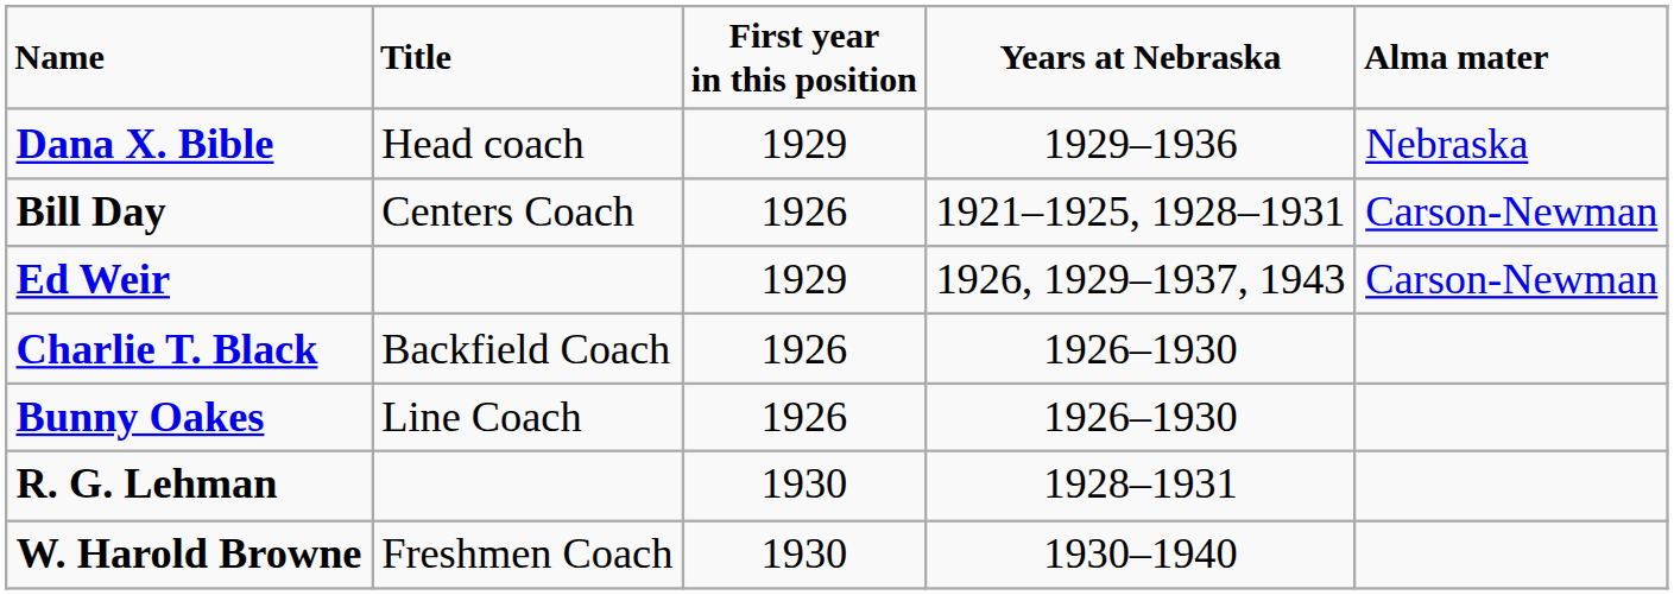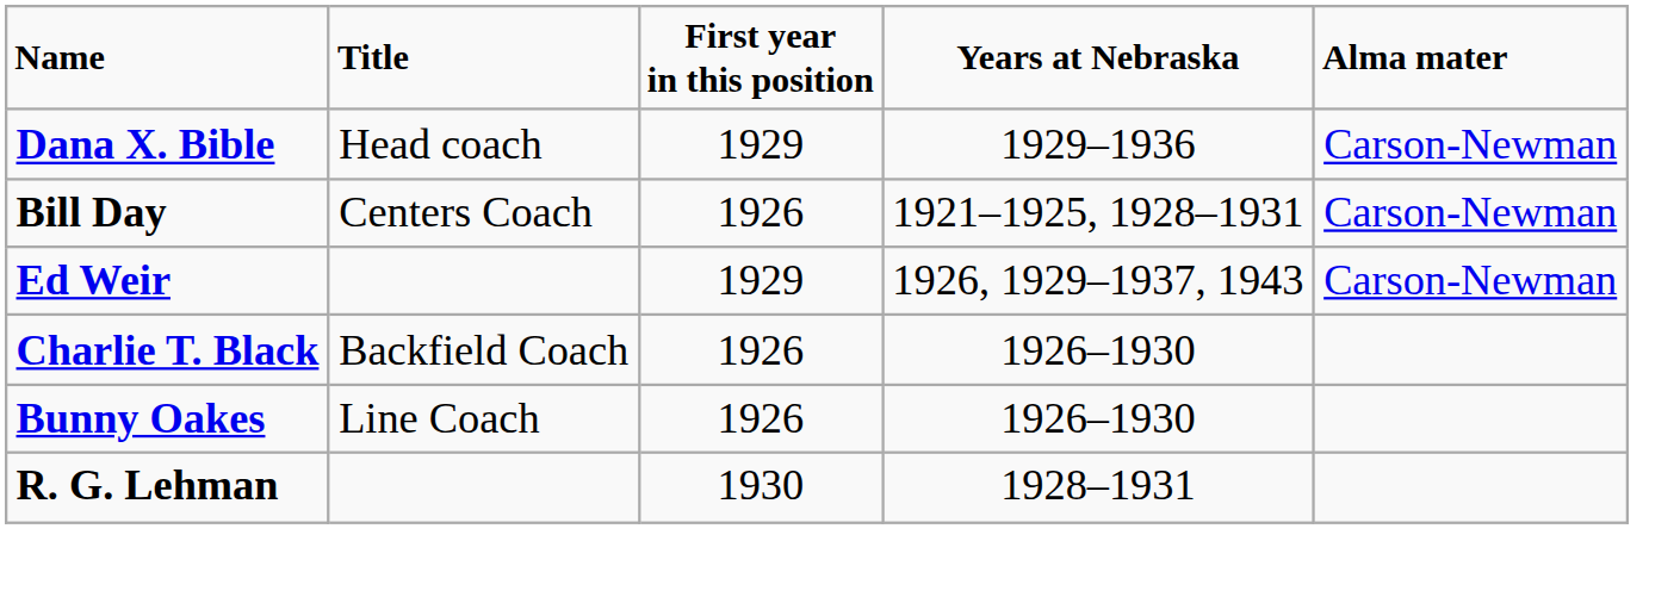 <table class="wikitable">
 <tr style="font-size:smaller">
 <td><strong>Name</strong></td>
 <td><strong>Title</strong></td>
 <td align="center"><strong>First year<br>in this position</strong></td>
 <td align="center"><strong>Years at Nebraska</strong></td>
 <td><strong>Alma mater</strong></td>
 </tr>
 <tr>
 <td><strong><a href='#'>Dana X. Bible</a></strong></td>
 <td>Head coach</td>
 <td align="center">1929</td>
 <td align="center">1929–1936</td>
-<td><a href='#'>Nebraska</a></td>
+<td><a href='#'>Carson-Newman</a></td>
 </tr>
 <tr>
 <td><strong>Bill Day</strong></td>
 <td>Centers Coach</td>
 <td align="center">1926</td>
 <td align="center">1921–1925, 1928–1931</td>
 <td><a href='#'>Carson-Newman</a></td>
 </tr>
 <tr>
 <td><strong><a href='#'>Ed Weir</a></strong></td>
 <td></td>
 <td align="center">1929</td>
 <td align="center">1926, 1929–1937, 1943</td>
 <td><a href='#'>Carson-Newman</a></td>
 </tr>
 <tr>
 <td><strong><a href='#'>Charlie T. Black</a></strong></td>
 <td>Backfield Coach</td>
 <td align="center">1926</td>
 <td align="center">1926–1930</td>
 <td></td>
 </tr>
 <tr>
 <td><strong><a href='#'>Bunny Oakes</a></strong></td>
 <td>Line Coach</td>
 <td align="center">1926</td>
 <td align="center">1926–1930</td>
 <td></td>
 </tr>
 <tr>
 <td><strong>R. G. Lehman</strong></td>
 <td></td>
 <td align="center">1930</td>
 <td align="center">1928–1931</td>
 <td></td>
 </tr>
-<tr>
-<td><strong>W. Harold Browne</strong></td>
-<td>Freshmen Coach</td>
-<td align="center">1930</td>
-<td align="center">1930–1940</td>
-<td></td>
-</tr>
 </table>
